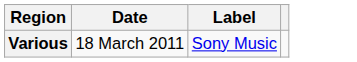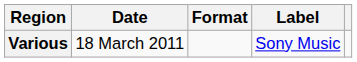 <table class="wikitable plainrowheaders">
 <tr>
 <th scope="col">Region</th>
 <th scope="col">Date</th>
+<th scope="col">Format</th>
 <th scope="col">Label</th>
 <th scope="col"></th>
 </tr>
 <tr>
 <th scope="row">Various</th>
 <td rowspan="1">18 March 2011</td>
+<td rowspan="1"></td>
 <td rowspan="1"><a href='#'>Sony Music</a></td>
 <td align="center"></td>
 </tr>
 </table>
